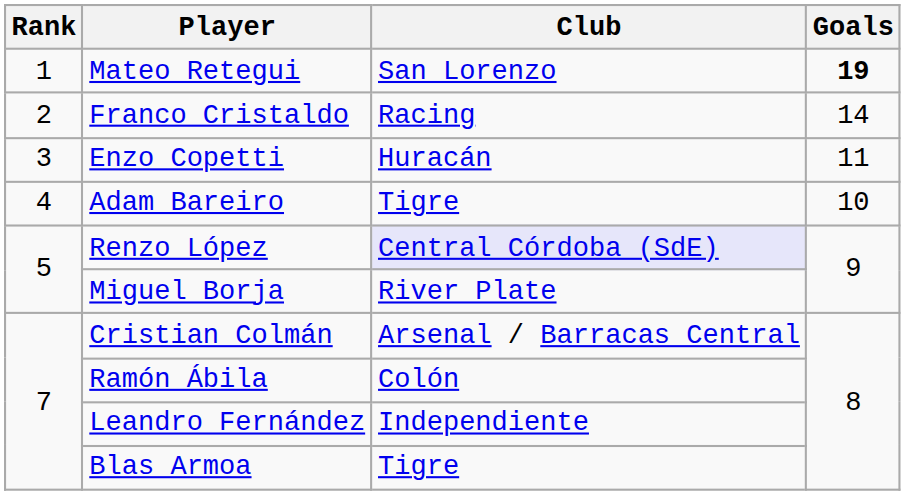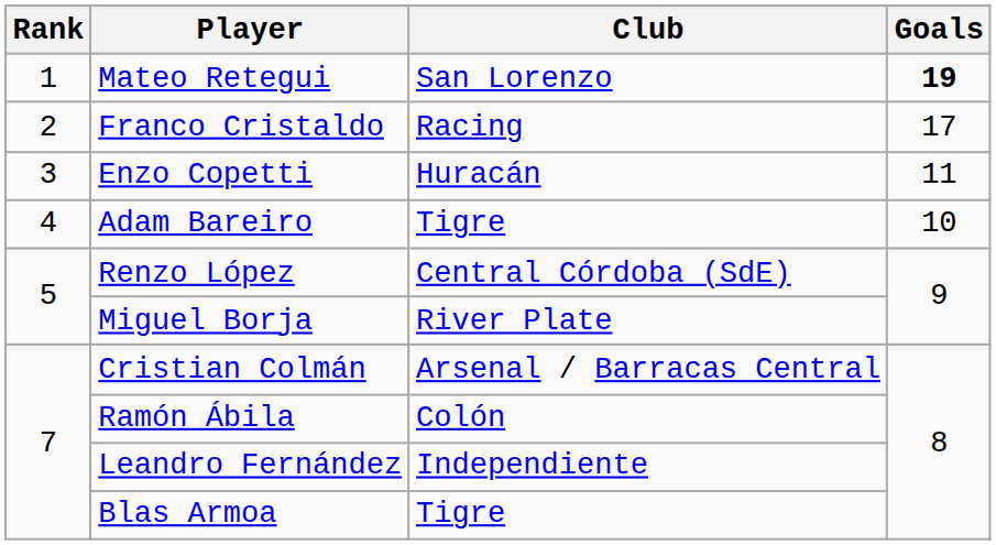 <table class="wikitable" border="1">
 <tr>
 <th>Rank</th>
 <th>Player</th>
 <th>Club</th>
 <th>Goals</th>
 </tr>
 <tr>
 <td align=center>1</td>
 <td> <a href='#'>Mateo Retegui</a></td>
 <td><a href='#'>San Lorenzo</a></td>
 <td align=center><strong>19</strong></td>
 </tr>
 <tr>
 <td align=center>2</td>
 <td> <a href='#'>Franco Cristaldo</a></td>
 <td><a href='#'>Racing</a></td>
-<td align=center>14</td>
+<td align=center>17</td>
 </tr>
 <tr>
 <td align=center>3</td>
 <td> <a href='#'>Enzo Copetti</a></td>
 <td><a href='#'>Huracán</a></td>
 <td align=center>11</td>
 </tr>
 <tr>
 <td align=center>4</td>
 <td> <a href='#'>Adam Bareiro</a></td>
 <td><a href='#'>Tigre</a></td>
 <td align=center>10</td>
 </tr>
 <tr>
 <td align=center rowspan=2>5</td>
 <td> <a href='#'>Renzo López</a></td>
-<td style="background: lavender;"><a href='#'>Central Córdoba (SdE)</a></td>
+<td><a href='#'>Central Córdoba (SdE)</a></td>
 <td align=center rowspan=2>9</td>
 </tr>
 <tr>
 <td> <a href='#'>Miguel Borja</a></td>
 <td><a href='#'>River Plate</a></td>
 </tr>
 <tr>
 <td align=center rowspan=4>7</td>
 <td> <a href='#'>Cristian Colmán</a></td>
 <td><a href='#'>Arsenal</a> / <a href='#'>Barracas Central</a></td>
 <td align=center rowspan=4>8</td>
 </tr>
 <tr>
 <td> <a href='#'>Ramón Ábila</a></td>
 <td><a href='#'>Colón</a></td>
 </tr>
 <tr>
 <td> <a href='#'>Leandro Fernández</a></td>
 <td><a href='#'>Independiente</a></td>
 </tr>
 <tr>
 <td> <a href='#'>Blas Armoa</a></td>
 <td><a href='#'>Tigre</a></td>
 </tr>
 </table>
